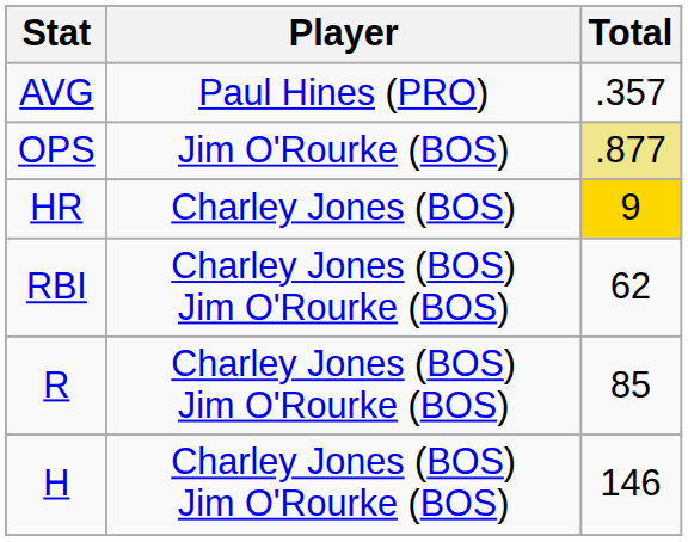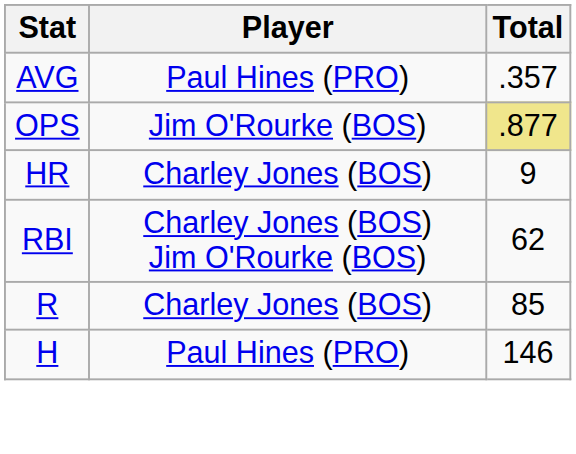 <table class="wikitable" style="text-align:center;">
 <tr>
 <th style="width:15%;">Stat</th>
 <th>Player</th>
 <th style="width:15%;">Total</th>
 </tr>
 <tr>
 <td><a href='#'>AVG</a></td>
 <td><a href='#'>Paul Hines</a> (<a href='#'>PRO</a>)</td>
 <td>.357</td>
 </tr>
 <tr>
 <td><a href='#'>OPS</a></td>
 <td><a href='#'>Jim O'Rourke</a> (<a href='#'>BOS</a>)</td>
 <td style="background: khaki;">.877</td>
 </tr>
 <tr>
 <td><a href='#'>HR</a></td>
 <td><a href='#'>Charley Jones</a> (<a href='#'>BOS</a>)</td>
-<td style="background: gold;">9</td>
+<td>9</td>
 </tr>
 <tr>
 <td><a href='#'>RBI</a></td>
 <td><a href='#'>Charley Jones</a> (<a href='#'>BOS</a>)<br><a href='#'>Jim O'Rourke</a> (<a href='#'>BOS</a>)</td>
 <td>62</td>
 </tr>
 <tr>
 <td><a href='#'>R</a></td>
-<td><a href='#'>Charley Jones</a> (<a href='#'>BOS</a>)<br><a href='#'>Jim O'Rourke</a> (<a href='#'>BOS</a>)</td>
+<td><a href='#'>Charley Jones</a> (<a href='#'>BOS</a>)</td>
 <td>85</td>
 </tr>
 <tr>
 <td><a href='#'>H</a></td>
-<td><a href='#'>Charley Jones</a> (<a href='#'>BOS</a>)<br><a href='#'>Jim O'Rourke</a> (<a href='#'>BOS</a>)</td>
+<td><a href='#'>Paul Hines</a> (<a href='#'>PRO</a>)</td>
 <td>146</td>
 </tr>
 </table>
